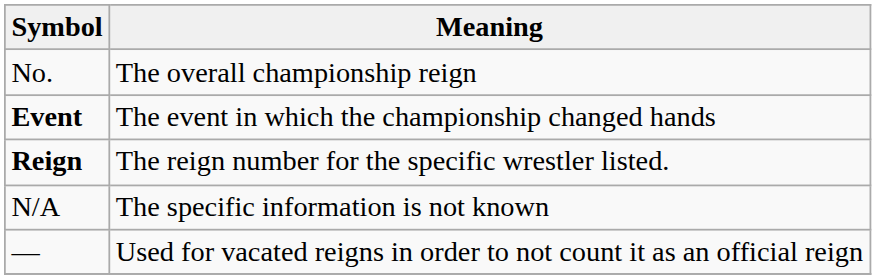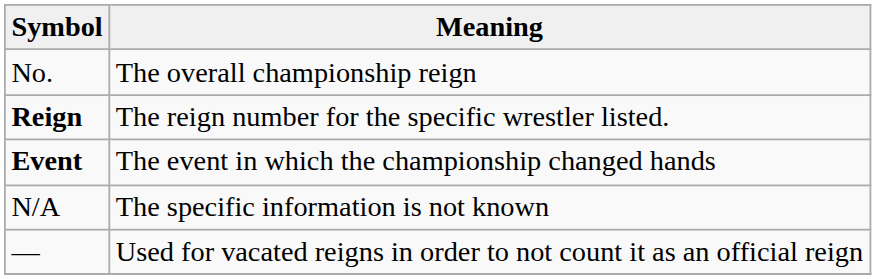 <table class="wikitable">
 <tr>
 <th style="background: #f0f0f0;">Symbol</th>
 <th style="background: #f0f0f0;">Meaning</th>
 </tr>
 <tr>
 <td>No.</td>
 <td>The overall championship reign</td>
 </tr>
 <tr>
+<td><strong>Reign</strong></td>
+<td>The reign number for the specific wrestler listed.</td>
+</tr>
+<tr>
 <td><strong>Event</strong></td>
 <td>The event in which the championship changed hands</td>
-</tr>
-<tr>
-<td><strong>Reign</strong></td>
-<td>The reign number for the specific wrestler listed.</td>
 </tr>
 <tr>
 <td>N/A</td>
 <td>The specific information is not known</td>
 </tr>
 <tr>
 <td>—</td>
 <td>Used for vacated reigns in order to not count it as an official reign</td>
 </tr>
 <tr>
 </tr>
 </table>
